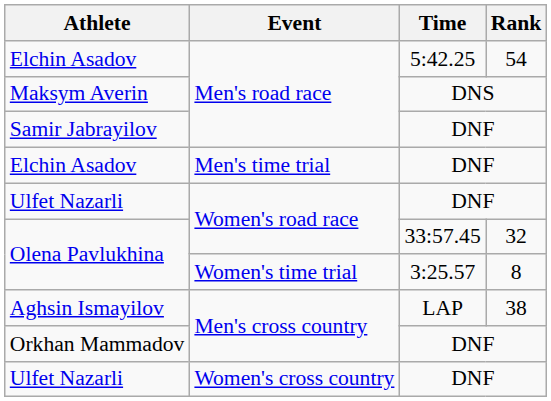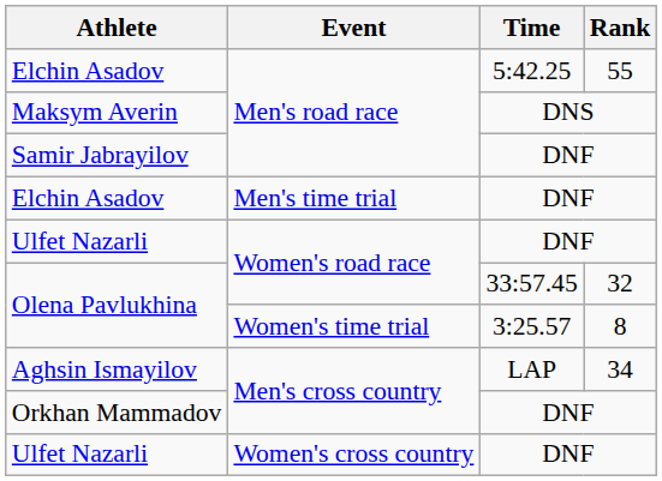 <table class=wikitable style="font-size:90%">
 <tr>
 <th>Athlete</th>
 <th>Event</th>
 <th>Time</th>
 <th>Rank</th>
 </tr>
 <tr align=center>
 <td align=left><a href='#'>Elchin Asadov</a></td>
 <td align=left rowspan=3><a href='#'>Men's road race</a></td>
 <td>5:42.25</td>
-<td>54</td>
+<td>55</td>
 </tr>
 <tr align=center>
 <td align=left><a href='#'>Maksym Averin</a></td>
 <td colspan=2>DNS</td>
 </tr>
 <tr align=center>
 <td align=left><a href='#'>Samir Jabrayilov</a></td>
 <td colspan=2>DNF</td>
 </tr>
 <tr align=center>
 <td align=left><a href='#'>Elchin Asadov</a></td>
 <td align=left><a href='#'>Men's time trial</a></td>
 <td colspan=2>DNF</td>
 </tr>
 <tr align=center>
 <td align=left><a href='#'>Ulfet Nazarli</a></td>
 <td align=left rowspan=2><a href='#'>Women's road race</a></td>
 <td colspan=2>DNF</td>
 </tr>
 <tr align=center>
 <td align=left rowspan=2><a href='#'>Olena Pavlukhina</a></td>
 <td>33:57.45</td>
 <td>32</td>
 </tr>
 <tr align=center>
 <td align=left><a href='#'>Women's time trial</a></td>
 <td>3:25.57</td>
 <td>8</td>
 </tr>
 <tr align=center>
 <td align=left><a href='#'>Aghsin Ismayilov</a></td>
 <td align=left rowspan=2><a href='#'>Men's cross country</a></td>
 <td>LAP</td>
-<td>38</td>
+<td>34</td>
 </tr>
 <tr align=center>
 <td align=left>Orkhan Mammadov</td>
 <td colspan=2>DNF</td>
 </tr>
 <tr align=center>
 <td align=left><a href='#'>Ulfet Nazarli</a></td>
 <td align=left><a href='#'>Women's cross country</a></td>
 <td colspan=2>DNF</td>
 </tr>
 </table>
